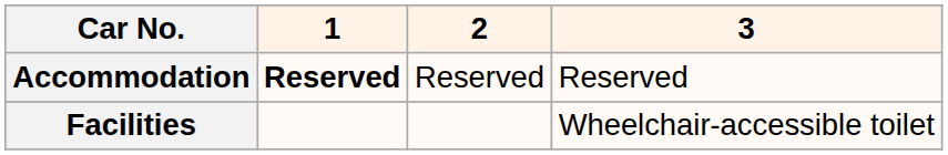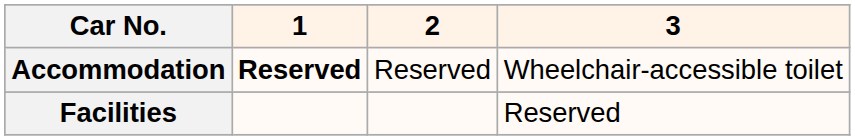 <table class="wikitable">
 <tr>
 <th>Car No.</th>
 <th style="background: #FFF2E6">1</th>
 <th style="background: #FFF2E6">2</th>
 <th style="background: #FFF2E6">3</th>
 </tr>
 <tr>
 <th>Accommodation</th>
 <td style="background: #FFFAF5"><strong>Reserved</strong></td>
 <td style="background: #FFFAF5">Reserved</td>
-<td style="background: #FFFAF5">Reserved</td>
+<td style="background: #FFFAF5">Wheelchair-accessible toilet</td>
 </tr>
 <tr>
 <th>Facilities</th>
 <td style="background: #FFFAF5"> </td>
 <td style="background: #FFFAF5"> </td>
-<td style="background: #FFFAF5">Wheelchair-accessible toilet</td>
+<td style="background: #FFFAF5">Reserved</td>
 </tr>
 </table>
